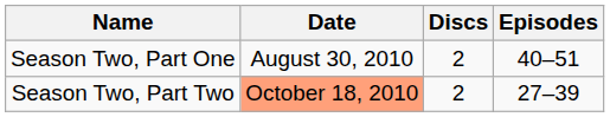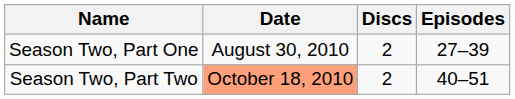 <table class="wikitable" style="text-align:center;">
 <tr>
 <th>Name</th>
 <th>Date</th>
 <th>Discs</th>
 <th>Episodes</th>
 </tr>
 <tr>
 <td>Season Two, Part One</td>
 <td>August 30, 2010</td>
 <td>2</td>
-<td>40–51</td>
+<td>27–39</td>
 </tr>
 <tr>
 <td>Season Two, Part Two</td>
 <td style="background: lightsalmon;">October 18, 2010</td>
 <td>2</td>
-<td>27–39</td>
+<td>40–51</td>
 </tr>
 </table>
